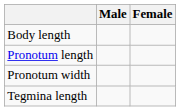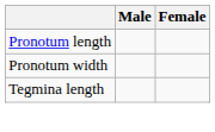 <table class="wikitable">
 <tr>
 <th></th>
 <th>Male</th>
 <th>Female</th>
-</tr>
-<tr>
-<td>Body length</td>
-<td></td>
-<td></td>
 </tr>
 <tr>
 <td><a href='#'>Pronotum</a> length</td>
 <td></td>
 <td></td>
 </tr>
 <tr>
 <td>Pronotum width</td>
 <td></td>
 <td></td>
 </tr>
 <tr>
 <td>Tegmina length</td>
 <td></td>
 <td></td>
 </tr>
 </table>
